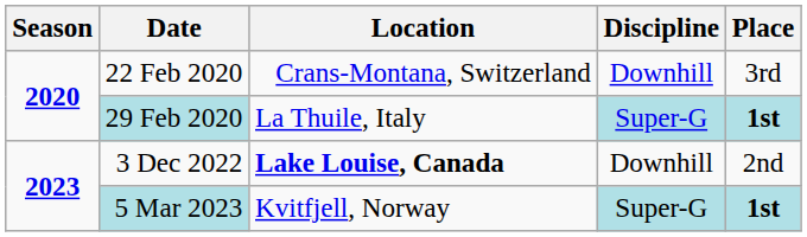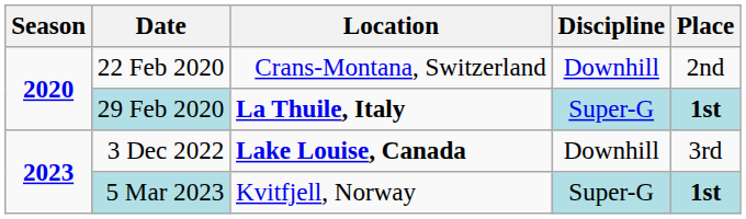 <table class="wikitable sortable" style="text-align:center; font-size:95%;">
 <tr>
 <th>Season</th>
 <th>Date</th>
 <th>Location</th>
 <th>Discipline</th>
 <th>Place</th>
 </tr>
 <tr>
 <td rowspan=2><strong><a href='#'>2020</a></strong></td>
 <td align=right>22 Feb 2020</td>
 <td align=left>   <a href='#'>Crans-Montana</a>, Switzerland</td>
 <td><a href='#'>Downhill</a></td>
-<td>3rd</td>
+<td>2nd</td>
 </tr>
 <tr>
 <td align=right bgcolor="#BOEOE6">29 Feb 2020</td>
-<td align=left> <a href='#'>La Thuile</a>, Italy</td>
+<td align=left><strong> <a href='#'>La Thuile</a>, Italy</strong></td>
 <td bgcolor="#BOEOE6"><a href='#'>Super-G</a></td>
 <td bgcolor="#BOEOE6"><strong>1st</strong></td>
 </tr>
 <tr>
 <td rowspan=2><strong><a href='#'>2023</a></strong></td>
 <td align=right>3 Dec 2022</td>
 <td align=left><strong> <a href='#'>Lake Louise</a>, Canada</strong></td>
 <td>Downhill</td>
-<td>2nd</td>
+<td>3rd</td>
 </tr>
 <tr>
 <td align=right bgcolor="#BOEOE6">5 Mar 2023</td>
 <td align=left> <a href='#'>Kvitfjell</a>, Norway</td>
 <td bgcolor="#BOEOE6">Super-G</td>
 <td bgcolor="#BOEOE6"><strong>1st</strong></td>
 </tr>
 </table>
